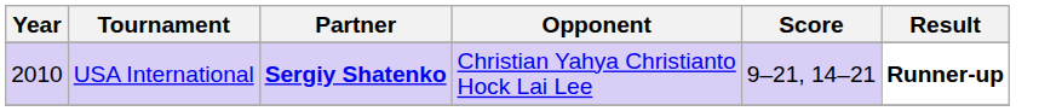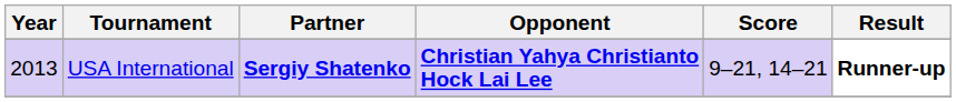 <table class="sortable wikitable" style="font-size: 90%;">
 <tr>
 <th>Year</th>
 <th>Tournament</th>
 <th>Partner</th>
 <th>Opponent</th>
 <th>Score</th>
 <th>Result</th>
 </tr>
 <tr>
 </tr>
 <tr style="background:#D8CEF6">
-<td align="center">2010</td>
+<td align="center">2013</td>
 <td align="left"><a href='#'>USA International</a></td>
 <td align="left"><strong> <a href='#'>Sergiy Shatenko</a></strong></td>
-<td align="left"> <a href='#'>Christian Yahya Christianto</a><br> <a href='#'>Hock Lai Lee</a></td>
+<td align="left"><strong> <a href='#'>Christian Yahya Christianto</a><br> <a href='#'>Hock Lai Lee</a></strong></td>
 <td align="left">9–21, 14–21</td>
 <td style="text-align:left; background:white"> <strong>Runner-up</strong></td>
 </tr>
 <tr>
 </tr>
 </table>
